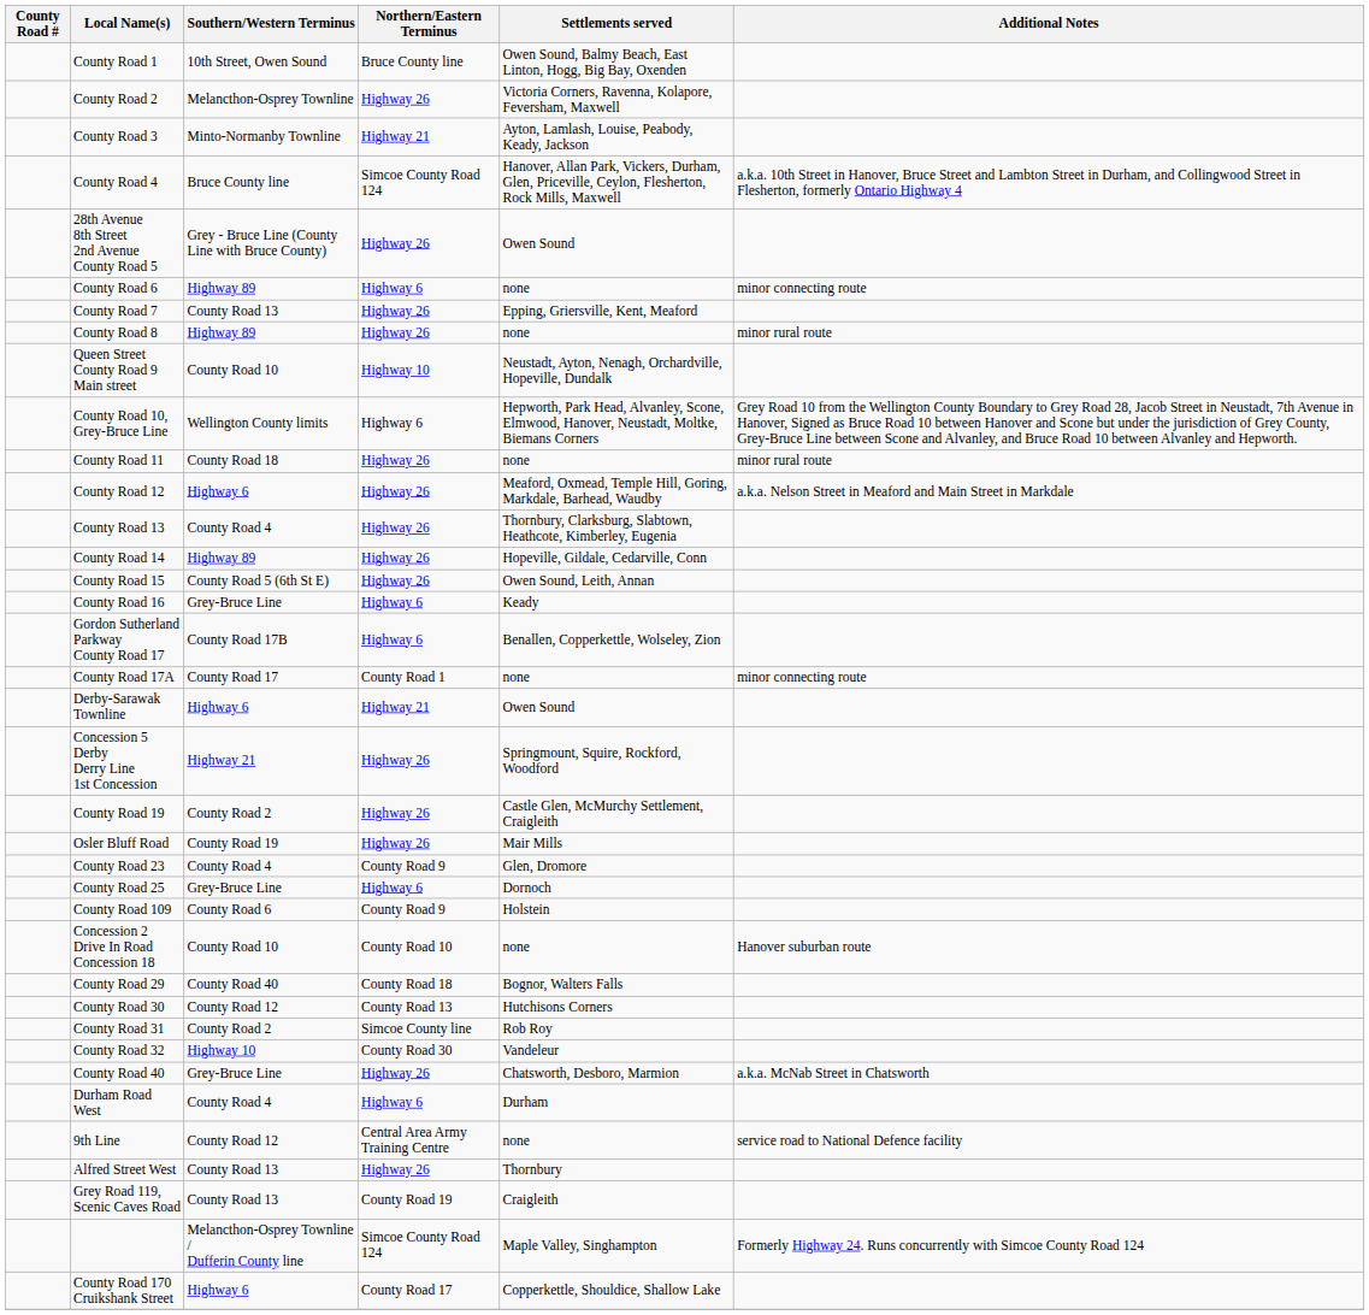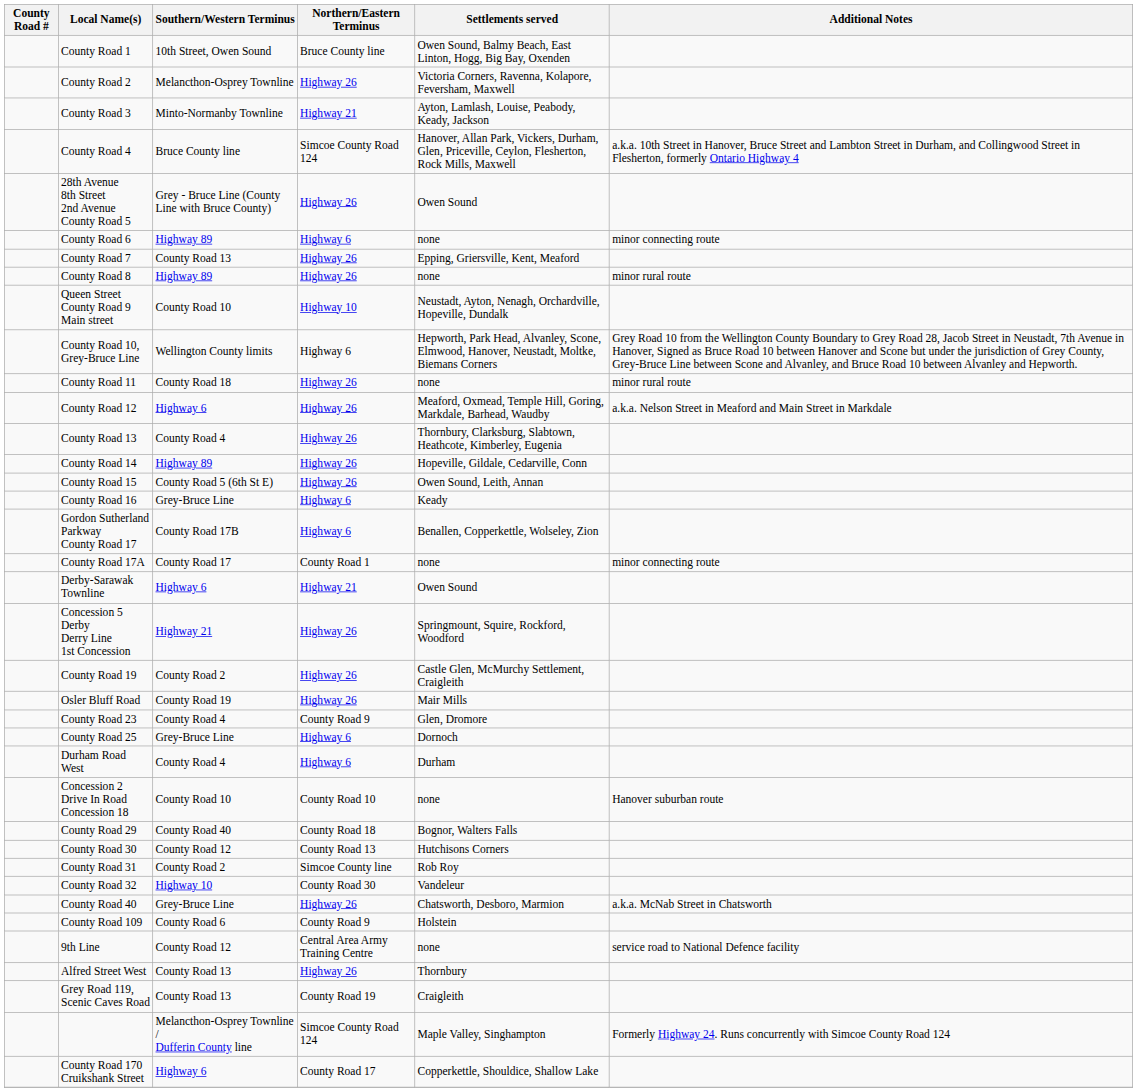 <table class="wikitable">
 <tr>
 <th>County Road #</th>
 <th>Local Name(s)</th>
 <th>Southern/Western Terminus</th>
 <th>Northern/Eastern Terminus</th>
 <th>Settlements served</th>
 <th>Additional Notes</th>
 </tr>
 <tr>
 <td></td>
 <td>County Road 1</td>
 <td>10th Street, Owen Sound</td>
 <td>Bruce County line</td>
 <td>Owen Sound, Balmy Beach, East Linton, Hogg, Big Bay, Oxenden</td>
 <td></td>
 </tr>
 <tr>
 <td></td>
 <td>County Road 2</td>
 <td>Melancthon-Osprey Townline</td>
 <td><a href='#'>Highway 26</a></td>
 <td>Victoria Corners, Ravenna, Kolapore, Feversham, Maxwell</td>
 <td></td>
 </tr>
 <tr>
 <td></td>
 <td>County Road 3</td>
 <td>Minto-Normanby Townline</td>
 <td><a href='#'>Highway 21</a></td>
 <td>Ayton, Lamlash, Louise, Peabody, Keady, Jackson</td>
 <td></td>
 </tr>
 <tr>
 <td></td>
 <td>County Road 4</td>
 <td>Bruce County line</td>
 <td>Simcoe County Road 124</td>
 <td>Hanover, Allan Park, Vickers, Durham, Glen, Priceville, Ceylon, Flesherton, Rock Mills, Maxwell</td>
 <td>a.k.a. 10th Street in Hanover, Bruce Street and Lambton Street in Durham, and Collingwood Street in Flesherton, formerly <a href='#'>Ontario Highway 4</a></td>
 </tr>
 <tr>
 <td></td>
 <td>28th Avenue<br>8th Street<br>2nd Avenue<br> County Road 5</td>
 <td>Grey - Bruce Line (County Line with Bruce County)</td>
 <td><a href='#'>Highway 26</a></td>
 <td>Owen Sound</td>
 <td></td>
 </tr>
 <tr>
 <td></td>
 <td>County Road 6</td>
 <td><a href='#'>Highway 89</a></td>
 <td><a href='#'>Highway 6</a></td>
 <td>none</td>
 <td>minor connecting route</td>
 </tr>
 <tr>
 <td></td>
 <td>County Road 7</td>
 <td>County Road 13</td>
 <td><a href='#'>Highway 26</a></td>
 <td>Epping, Griersville, Kent, Meaford</td>
 <td></td>
 </tr>
 <tr>
 <td></td>
 <td>County Road 8</td>
 <td><a href='#'>Highway 89</a></td>
 <td><a href='#'>Highway 26</a></td>
 <td>none</td>
 <td>minor rural route</td>
 </tr>
 <tr>
 <td></td>
 <td>Queen Street<br> County Road 9<br>Main street</td>
 <td>County Road 10</td>
 <td><a href='#'>Highway 10</a></td>
 <td>Neustadt, Ayton, Nenagh, Orchardville, Hopeville, Dundalk</td>
 <td></td>
 </tr>
 <tr>
 <td></td>
 <td>County Road 10, Grey-Bruce Line</td>
 <td>Wellington County limits</td>
 <td>Highway 6</td>
 <td>Hepworth, Park Head, Alvanley, Scone, Elmwood, Hanover, Neustadt, Moltke, Biemans Corners</td>
 <td>Grey Road 10 from the Wellington County Boundary to Grey Road 28, Jacob Street in Neustadt, 7th Avenue in Hanover,  Signed as Bruce Road 10 between Hanover and Scone but under the jurisdiction of Grey County, Grey-Bruce Line between Scone and Alvanley, and Bruce Road 10 between Alvanley and Hepworth.</td>
 </tr>
 <tr>
 <td></td>
 <td>County Road 11</td>
 <td>County Road 18</td>
 <td><a href='#'>Highway 26</a></td>
 <td>none</td>
 <td>minor rural route</td>
 </tr>
 <tr>
 <td></td>
 <td>County Road 12</td>
 <td><a href='#'>Highway 6</a></td>
 <td><a href='#'>Highway 26</a></td>
 <td>Meaford, Oxmead, Temple Hill, Goring, Markdale, Barhead, Waudby</td>
 <td>a.k.a. Nelson Street in Meaford and Main Street in Markdale</td>
 </tr>
 <tr>
 <td></td>
 <td>County Road 13</td>
 <td>County Road 4</td>
 <td><a href='#'>Highway 26</a></td>
 <td>Thornbury, Clarksburg, Slabtown, Heathcote, Kimberley, Eugenia</td>
 <td></td>
 </tr>
 <tr>
 <td></td>
 <td>County Road 14</td>
 <td><a href='#'>Highway 89</a></td>
 <td><a href='#'>Highway 26</a></td>
 <td>Hopeville, Gildale, Cedarville, Conn</td>
 <td></td>
 </tr>
 <tr>
 <td></td>
 <td>County Road 15</td>
 <td>County Road 5 (6th St E)</td>
 <td><a href='#'>Highway 26</a></td>
 <td>Owen Sound, Leith, Annan</td>
 <td></td>
 </tr>
 <tr>
 <td></td>
 <td>County Road 16</td>
 <td>Grey-Bruce Line</td>
 <td><a href='#'>Highway 6</a></td>
 <td>Keady</td>
 <td></td>
 </tr>
 <tr>
 <td></td>
 <td>Gordon Sutherland Parkway<br>County Road 17</td>
 <td>County Road 17B</td>
 <td><a href='#'>Highway 6</a></td>
 <td>Benallen, Copperkettle, Wolseley, Zion</td>
 <td></td>
 </tr>
 <tr>
 <td></td>
 <td>County Road 17A</td>
 <td>County Road 17</td>
 <td>County Road 1</td>
 <td>none</td>
 <td>minor connecting route</td>
 </tr>
 <tr>
 <td></td>
 <td>Derby-Sarawak Townline</td>
 <td><a href='#'>Highway 6</a></td>
 <td><a href='#'>Highway 21</a></td>
 <td>Owen Sound</td>
 <td></td>
 </tr>
 <tr>
 <td></td>
 <td>Concession 5 Derby<br>Derry Line<br>1st Concession</td>
 <td><a href='#'>Highway 21</a></td>
 <td><a href='#'>Highway 26</a></td>
 <td>Springmount, Squire, Rockford, Woodford</td>
 <td></td>
 </tr>
 <tr>
 <td></td>
 <td>County Road 19</td>
 <td>County Road 2</td>
 <td><a href='#'>Highway 26</a></td>
 <td>Castle Glen, McMurchy Settlement, Craigleith</td>
 <td></td>
 </tr>
 <tr>
 <td></td>
 <td>Osler Bluff Road</td>
 <td>County Road 19</td>
 <td><a href='#'>Highway 26</a></td>
 <td>Mair Mills</td>
 <td></td>
 </tr>
 <tr>
 <td></td>
 <td>County Road 23</td>
 <td>County Road 4</td>
 <td>County Road 9</td>
 <td>Glen, Dromore</td>
 <td></td>
 </tr>
 <tr>
 <td></td>
 <td>County Road 25</td>
 <td>Grey-Bruce Line</td>
 <td><a href='#'>Highway 6</a></td>
 <td>Dornoch</td>
 <td></td>
 </tr>
 <tr>
 <td></td>
-<td>County Road 109</td>
-<td>County Road 6</td>
-<td>County Road 9</td>
-<td>Holstein</td>
+<td>Durham Road West</td>
+<td>County Road 4</td>
+<td><a href='#'>Highway 6</a></td>
+<td>Durham</td>
 <td></td>
 </tr>
 <tr>
 <td></td>
 <td>Concession 2<br>Drive In Road<br>Concession 18</td>
 <td>County Road 10</td>
 <td>County Road 10</td>
 <td>none</td>
 <td>Hanover suburban route</td>
 </tr>
 <tr>
 <td></td>
 <td>County Road 29</td>
 <td>County Road 40</td>
 <td>County Road 18</td>
 <td>Bognor, Walters Falls</td>
 <td></td>
 </tr>
 <tr>
 <td></td>
 <td>County Road 30</td>
 <td>County Road 12</td>
 <td>County Road 13</td>
 <td>Hutchisons Corners</td>
 <td></td>
 </tr>
 <tr>
 <td></td>
 <td>County Road 31</td>
 <td>County Road 2</td>
 <td>Simcoe County line</td>
 <td>Rob Roy</td>
 <td></td>
 </tr>
 <tr>
 <td></td>
 <td>County Road 32</td>
 <td><a href='#'>Highway 10</a></td>
 <td>County Road 30</td>
 <td>Vandeleur</td>
 <td></td>
 </tr>
 <tr>
 <td></td>
 <td>County Road 40</td>
 <td>Grey-Bruce Line</td>
 <td><a href='#'>Highway 26</a></td>
 <td>Chatsworth, Desboro, Marmion</td>
 <td>a.k.a. McNab Street in Chatsworth</td>
 </tr>
 <tr>
 <td></td>
-<td>Durham Road West</td>
-<td>County Road 4</td>
-<td><a href='#'>Highway 6</a></td>
-<td>Durham</td>
+<td>County Road 109</td>
+<td>County Road 6</td>
+<td>County Road 9</td>
+<td>Holstein</td>
 <td></td>
 </tr>
 <tr>
 <td></td>
 <td>9th Line</td>
 <td>County Road 12</td>
 <td>Central Area Army Training Centre</td>
 <td>none</td>
 <td>service road to National Defence facility</td>
 </tr>
 <tr>
 <td></td>
 <td>Alfred Street West</td>
 <td>County Road 13</td>
 <td><a href='#'>Highway 26</a></td>
 <td>Thornbury</td>
 <td></td>
 </tr>
 <tr>
 <td></td>
 <td>Grey Road 119, Scenic Caves Road</td>
 <td>County Road 13</td>
 <td>County Road 19</td>
 <td>Craigleith</td>
 <td></td>
 </tr>
 <tr>
 <td></td>
 <td></td>
 <td>Melancthon-Osprey Townline /<br><a href='#'>Dufferin County</a> line</td>
 <td>Simcoe County Road 124</td>
 <td>Maple Valley, Singhampton</td>
 <td>Formerly <a href='#'>Highway 24</a>. Runs concurrently with Simcoe County Road 124</td>
 </tr>
 <tr>
 <td></td>
 <td>County Road 170<br>Cruikshank Street</td>
 <td><a href='#'>Highway 6</a></td>
 <td>County Road 17</td>
 <td>Copperkettle, Shouldice, Shallow Lake</td>
 <td></td>
 </tr>
 <tr>
 </tr>
 </table>
